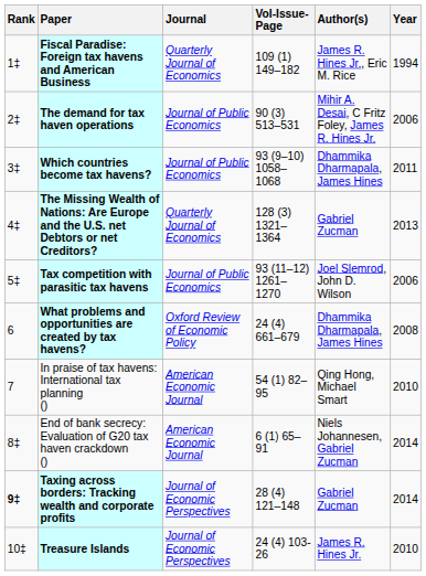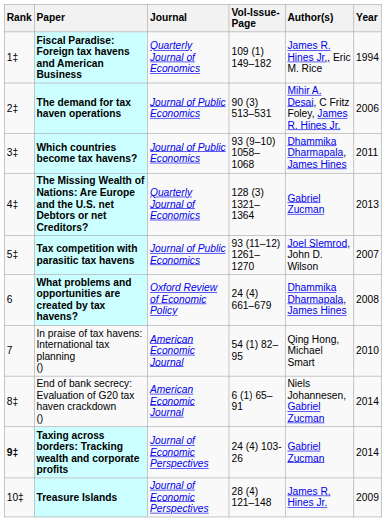 <table class="wikitable sortable" style="text-align:left">
 <tr>
 <th style="width:30px;text-align:left">Rank</th>
 <th style="width:170px;text-align:left">Paper</th>
 <th style="width:120px;text-align:left">Journal</th>
 <th style="width:80px;text-align:left">Vol-Issue-Page</th>
 <th style="width:100px;text-align:left">Author(s)</th>
 <th style="width:30px;text-align:left">Year</th>
 </tr>
 <tr>
 <td>1‡</td>
 <th style="background:#cff;text-align:left">Fiscal Paradise: Foreign tax havens and American Business</th>
 <td><em><a href='#'>Quarterly Journal of Economics</a></em></td>
 <td>109 (1) 149–182</td>
 <td><a href='#'>James R. Hines Jr.</a>, Eric M. Rice</td>
 <td>1994</td>
 </tr>
 <tr>
 <td>2‡</td>
 <th style="background:#cff;text-align:left">The demand for tax haven operations</th>
 <td><em><a href='#'>Journal of Public Economics</a></em></td>
 <td>90 (3) 513–531</td>
 <td><a href='#'>Mihir A. Desai</a>, C Fritz Foley, <a href='#'>James R. Hines Jr.</a></td>
 <td>2006</td>
 </tr>
 <tr>
 <td>3‡</td>
 <th style="background:#cff;text-align:left">Which countries become tax havens?</th>
 <td><em><a href='#'>Journal of Public Economics</a></em></td>
 <td>93 (9–10) 1058–1068</td>
 <td><a href='#'>Dhammika Dharmapala</a>, <a href='#'>James Hines</a></td>
 <td>2011</td>
 </tr>
 <tr>
 <td>4‡</td>
 <th style="background:#cff;text-align:left">The Missing Wealth of Nations: Are Europe and the U.S. net Debtors or net Creditors?</th>
 <td><em><a href='#'>Quarterly Journal of Economics</a></em></td>
 <td>128 (3) 1321–1364</td>
 <td><a href='#'>Gabriel Zucman</a></td>
 <td>2013</td>
 </tr>
 <tr>
 <td>5‡</td>
 <th style="background:#cff;text-align:left">Tax competition with parasitic tax havens</th>
 <td><em><a href='#'>Journal of Public Economics</a></em></td>
 <td>93 (11–12) 1261–1270</td>
 <td><a href='#'>Joel Slemrod</a>, John D. Wilson</td>
-<td>2006</td>
+<td>2007</td>
 </tr>
 <tr>
 <td>6</td>
 <th style="background:#cff;text-align:left">What problems and opportunities are created by tax havens?</th>
 <td><em><a href='#'>Oxford Review of Economic Policy</a></em></td>
 <td>24 (4) 661–679</td>
 <td><a href='#'>Dhammika Dharmapala</a>, <a href='#'>James Hines</a></td>
 <td>2008</td>
 </tr>
 <tr>
 <td>7</td>
 <td>In praise of tax havens: International tax planning<br>()</td>
 <td><em><a href='#'>American Economic Journal</a></em></td>
 <td>54 (1) 82–95</td>
 <td>Qing Hong, Michael Smart</td>
 <td>2010</td>
 </tr>
 <tr>
 <td>8‡</td>
 <td>End of bank secrecy: Evaluation of G20 tax haven crackdown<br>()</td>
 <td><em><a href='#'>American Economic Journal</a></em></td>
 <td>6 (1) 65–91</td>
 <td>Niels Johannesen, <a href='#'>Gabriel Zucman</a></td>
 <td>2014</td>
 </tr>
 <tr>
 <td><strong>9‡</strong></td>
 <th style="background:#cff;text-align:left">Taxing across borders: Tracking wealth and corporate profits</th>
 <td><em><a href='#'>Journal of Economic Perspectives</a></em></td>
-<td>28 (4) 121–148</td>
+<td>24 (4) 103-26</td>
 <td><a href='#'>Gabriel Zucman</a></td>
 <td>2014</td>
 </tr>
 <tr>
 <td>10‡</td>
 <th style="background:#cff;text-align:left">Treasure Islands</th>
 <td><em><a href='#'>Journal of Economic Perspectives</a></em></td>
-<td>24 (4) 103-26</td>
+<td>28 (4) 121–148</td>
 <td><a href='#'>James R. Hines Jr.</a></td>
-<td>2010</td>
+<td>2009</td>
 </tr>
 </table>
